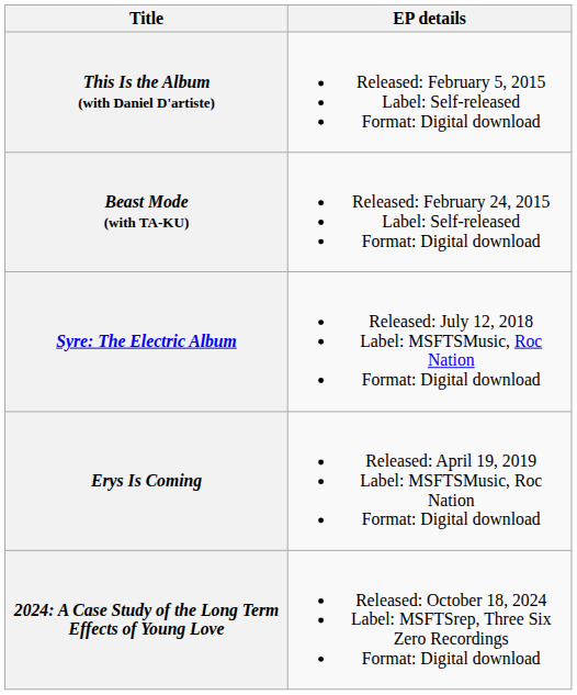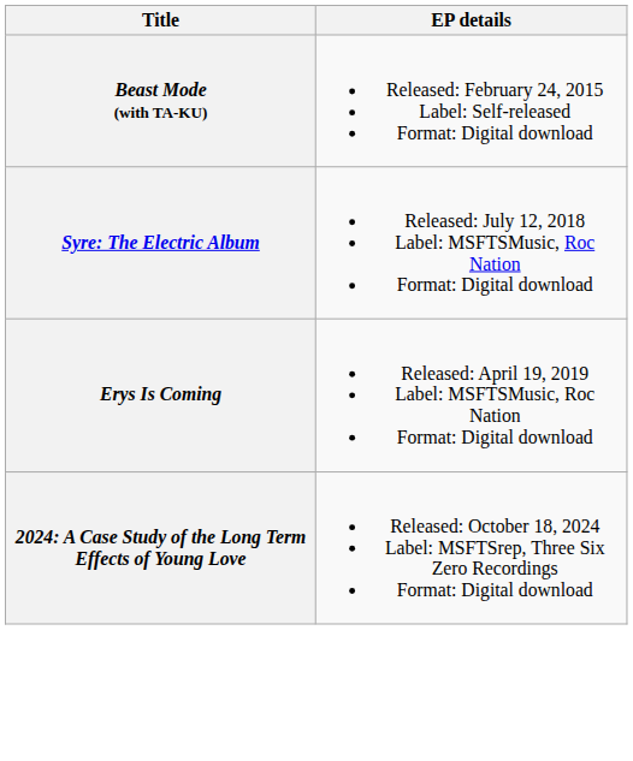 <table class="wikitable plainrowheaders" style="text-align:center;">
 <tr>
 <th scope="col" rowspan="1" style="width:16em;">Title</th>
 <th scope="col" rowpsan="1" style="width:16em;">EP details</th>
-</tr>
-<tr>
-<th scope="row"><em>This Is the Album</em><br><small>(with Daniel D'artiste)</small></th>
-<td><br><ul><li>Released: February 5, 2015</li><li>Label: Self-released</li><li>Format: Digital download</li></ul></td>
 </tr>
 <tr>
 <th scope="row"><em>Beast Mode</em><br><small>(with TA-KU)</small></th>
 <td><br><ul><li>Released: February 24, 2015</li><li>Label: Self-released</li><li>Format: Digital download</li></ul></td>
 </tr>
 <tr>
 <th scope="row"><em><a href='#'>Syre: The Electric Album</a></em></th>
 <td><br><ul><li>Released: July 12, 2018</li><li>Label: MSFTSMusic, <a href='#'>Roc Nation</a></li><li>Format: Digital download</li></ul></td>
 </tr>
 <tr>
 <th scope="row"><em>Erys Is Coming</em></th>
 <td><br><ul><li>Released: April 19, 2019</li><li>Label: MSFTSMusic, Roc Nation</li><li>Format: Digital download</li></ul></td>
 </tr>
 <tr>
 <th scope="row"><em>2024: A Case Study of the Long Term Effects of Young Love</em></th>
 <td><br><ul><li>Released: October 18, 2024</li><li>Label: MSFTSrep, Three Six Zero Recordings</li><li>Format: Digital download</li></ul></td>
 </tr>
 </table>
